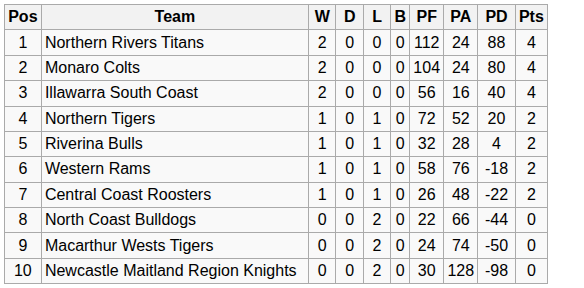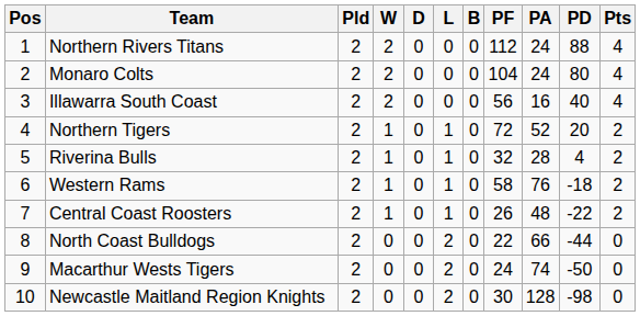 <table class="wikitable" style="text-align:center">
 <tr>
 <th width=20 abbr="Position">Pos</th>
 <th width=260>Team</th>
+<th width=20 abbr="Played">Pld</th>
 <th width=20 abbr="Won">W</th>
 <th width=20 abbr="Drawn">D</th>
 <th width=20 abbr="Lost">L</th>
 <th withd=20 abbr="Byes">B</th>
 <th width=20 abbr="Points For">PF</th>
 <th width=20 abbr="Points Against">PA</th>
 <th width=30 abbr="Points Difference">PD</th>
 <th width=20 abbr="Points">Pts</th>
 </tr>
 <tr>
 <td>1</td>
 <td align=left> Northern Rivers Titans</td>
 <td>2</td>
+<td>2</td>
 <td>0</td>
 <td>0</td>
 <td>0</td>
 <td>112</td>
 <td>24</td>
 <td>88</td>
 <td>4</td>
 </tr>
 <tr>
 <td>2</td>
 <td align=left> Monaro Colts</td>
+<td>2</td>
 <td>2</td>
 <td>0</td>
 <td>0</td>
 <td>0</td>
 <td>104</td>
 <td>24</td>
 <td>80</td>
 <td>4</td>
 </tr>
 <tr>
 <td>3</td>
 <td align=left> Illawarra South Coast</td>
 <td>2</td>
+<td>2</td>
 <td>0</td>
 <td>0</td>
 <td>0</td>
 <td>56</td>
 <td>16</td>
 <td>40</td>
 <td>4</td>
 </tr>
 <tr>
 <td>4</td>
 <td align=left> Northern Tigers</td>
+<td>2</td>
 <td>1</td>
 <td>0</td>
 <td>1</td>
 <td>0</td>
 <td>72</td>
 <td>52</td>
 <td>20</td>
 <td>2</td>
 </tr>
 <tr>
 <td>5</td>
 <td align=left> Riverina Bulls</td>
+<td>2</td>
 <td>1</td>
 <td>0</td>
 <td>1</td>
 <td>0</td>
 <td>32</td>
 <td>28</td>
 <td>4</td>
 <td>2</td>
 </tr>
 <tr>
 <td>6</td>
 <td align=left> Western Rams</td>
+<td>2</td>
 <td>1</td>
 <td>0</td>
 <td>1</td>
 <td>0</td>
 <td>58</td>
 <td>76</td>
 <td>-18</td>
 <td>2</td>
 </tr>
 <tr>
 <td>7</td>
 <td align=left> Central Coast Roosters</td>
+<td>2</td>
 <td>1</td>
 <td>0</td>
 <td>1</td>
 <td>0</td>
 <td>26</td>
 <td>48</td>
 <td>-22</td>
 <td>2</td>
 </tr>
 <tr>
 <td>8</td>
 <td align=left> North Coast Bulldogs</td>
+<td>2</td>
 <td>0</td>
 <td>0</td>
 <td>2</td>
 <td>0</td>
 <td>22</td>
 <td>66</td>
 <td>-44</td>
 <td>0</td>
 </tr>
 <tr>
 <td>9</td>
 <td align=left> Macarthur Wests Tigers</td>
+<td>2</td>
 <td>0</td>
 <td>0</td>
 <td>2</td>
 <td>0</td>
 <td>24</td>
 <td>74</td>
 <td>-50</td>
 <td>0</td>
 </tr>
 <tr>
 <td>10</td>
 <td align=left> Newcastle Maitland Region Knights</td>
+<td>2</td>
 <td>0</td>
 <td>0</td>
 <td>2</td>
 <td>0</td>
 <td>30</td>
 <td>128</td>
 <td>-98</td>
 <td>0</td>
 </tr>
 </table>
